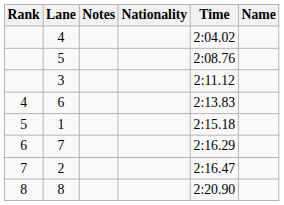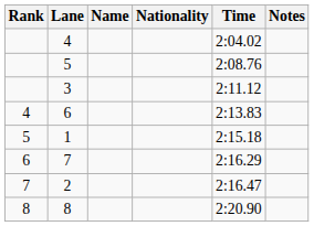 <table class="wikitable sortable" style="text-align:center">
 <tr>
 <th>Rank</th>
 <th>Lane</th>
-<th>Notes</th>
+<th>Name</th>
 <th>Nationality</th>
 <th>Time</th>
-<th>Name</th>
+<th>Notes</th>
 </tr>
 <tr>
 <td></td>
 <td>4</td>
-<td><strong></strong></td>
+<td align=left></td>
 <td align=left></td>
 <td>2:04.02</td>
-<td align=left></td>
+<td><strong></strong></td>
 </tr>
 <tr>
 <td></td>
 <td>5</td>
-<td></td>
+<td align=left></td>
 <td align=left></td>
 <td>2:08.76</td>
-<td align=left></td>
+<td></td>
 </tr>
 <tr>
 <td></td>
 <td>3</td>
-<td><strong></strong></td>
+<td align=left></td>
 <td align=left></td>
 <td>2:11.12</td>
-<td align=left></td>
+<td><strong></strong></td>
 </tr>
 <tr>
 <td>4</td>
 <td>6</td>
-<td></td>
+<td align=left></td>
 <td align=left></td>
 <td>2:13.83</td>
-<td align=left></td>
+<td></td>
 </tr>
 <tr>
 <td>5</td>
 <td>1</td>
-<td></td>
+<td align=left></td>
 <td align=left></td>
 <td>2:15.18</td>
-<td align=left></td>
+<td></td>
 </tr>
 <tr>
 <td>6</td>
 <td>7</td>
-<td></td>
+<td align=left></td>
 <td align=left></td>
 <td>2:16.29</td>
-<td align=left></td>
+<td></td>
 </tr>
 <tr>
 <td>7</td>
 <td>2</td>
-<td></td>
+<td align=left></td>
 <td align=left></td>
 <td>2:16.47</td>
-<td align=left></td>
+<td></td>
 </tr>
 <tr>
 <td>8</td>
 <td>8</td>
-<td></td>
+<td align=left></td>
 <td align=left></td>
 <td>2:20.90</td>
-<td align=left></td>
+<td></td>
 </tr>
 </table>
